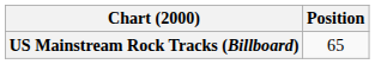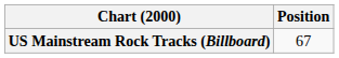 <table class="wikitable plainrowheaders" style="text-align:center">
 <tr>
 <th>Chart (2000)</th>
 <th>Position</th>
 </tr>
 <tr>
 <th scope="row">US Mainstream Rock Tracks (<em>Billboard</em>)</th>
-<td>65</td>
+<td>67</td>
 </tr>
 </table>
